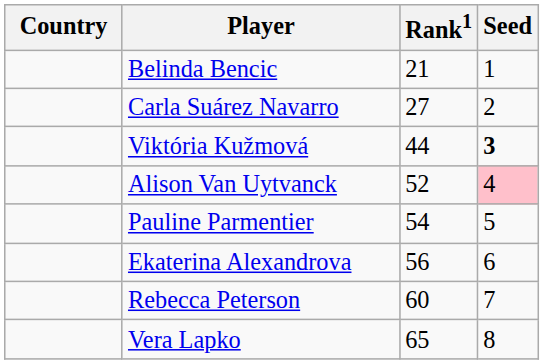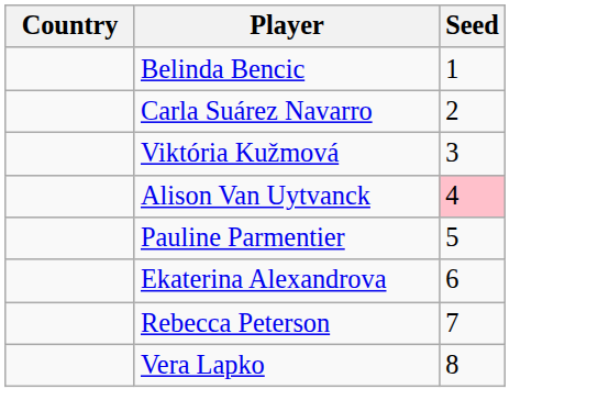 <table class="wikitable" border="2">
 <tr>
 <th width="70">Country</th>
 <th width="175">Player</th>
-<th>Rank<sup>1</sup></th>
 <th>Seed</th>
 </tr>
 <tr>
 <td></td>
 <td><a href='#'>Belinda Bencic</a></td>
-<td>21</td>
 <td>1</td>
 </tr>
 <tr>
 <td></td>
 <td><a href='#'>Carla Suárez Navarro</a></td>
-<td>27</td>
 <td>2</td>
 </tr>
 <tr>
 <td></td>
 <td><a href='#'>Viktória Kužmová</a></td>
-<td>44</td>
-<td><strong>3</strong></td>
+<td>3</td>
 </tr>
 <tr>
 <td></td>
 <td><a href='#'>Alison Van Uytvanck</a></td>
-<td>52</td>
 <td style="background: pink;">4</td>
 </tr>
 <tr>
 <td></td>
 <td><a href='#'>Pauline Parmentier</a></td>
-<td>54</td>
 <td>5</td>
 </tr>
 <tr>
 <td></td>
 <td><a href='#'>Ekaterina Alexandrova</a></td>
-<td>56</td>
 <td>6</td>
 </tr>
 <tr>
 <td></td>
 <td><a href='#'>Rebecca Peterson</a></td>
-<td>60</td>
 <td>7</td>
 </tr>
 <tr>
 <td></td>
 <td><a href='#'>Vera Lapko</a></td>
-<td>65</td>
 <td>8</td>
 </tr>
 </table>
